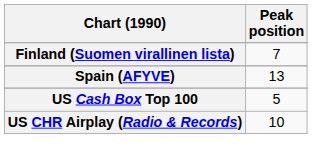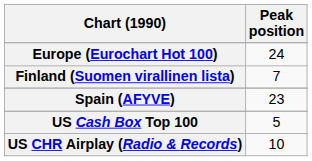 <table class="wikitable sortable plainrowheaders" style="text-align:center">
 <tr>
 <th>Chart (1990)</th>
 <th>Peak<br>position</th>
 </tr>
 <tr>
 </tr>
 <tr>
 </tr>
 <tr>
 </tr>
 <tr>
+</tr>
+<tr>
+<th scope="row">Europe (<a href='#'>Eurochart Hot 100</a>)</th>
+<td>24</td>
 </tr>
 <tr>
 <th scope="row">Finland (<a href='#'>Suomen virallinen lista</a>)</th>
 <td>7</td>
 </tr>
 <tr>
 </tr>
 <tr>
 </tr>
 <tr>
 </tr>
 <tr>
 </tr>
 <tr>
 </tr>
 <tr>
 </tr>
 <tr>
 <th scope="row">Spain (<a href='#'>AFYVE</a>)</th>
-<td>13</td>
+<td>23</td>
 </tr>
 <tr>
 </tr>
 <tr>
 </tr>
 <tr>
 </tr>
 <tr>
 </tr>
 <tr>
 </tr>
 <tr>
 </tr>
 <tr>
 </tr>
 <tr>
 </tr>
 <tr>
 <th scope="row">US <em><a href='#'>Cash Box</a></em> Top 100</th>
 <td>5</td>
 </tr>
 <tr>
 <th scope="row">US <a href='#'>CHR</a> Airplay (<em><a href='#'>Radio & Records</a></em>)</th>
 <td>10</td>
 </tr>
 </table>
